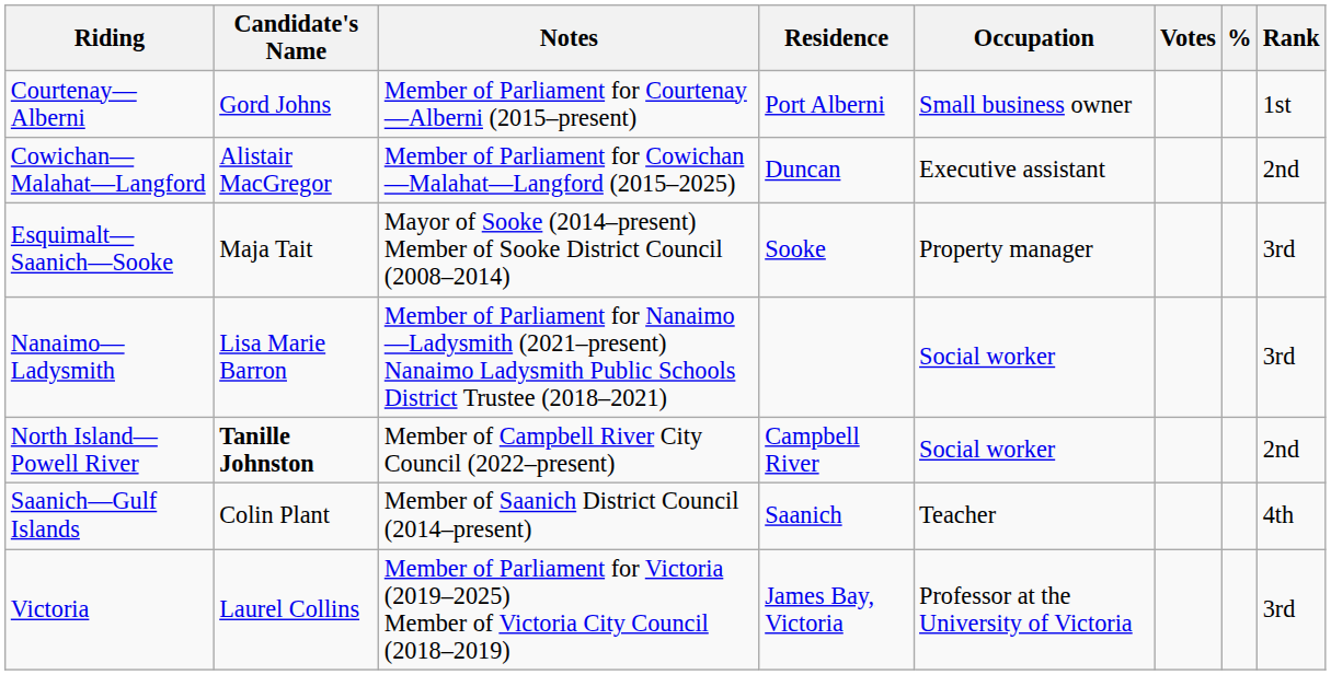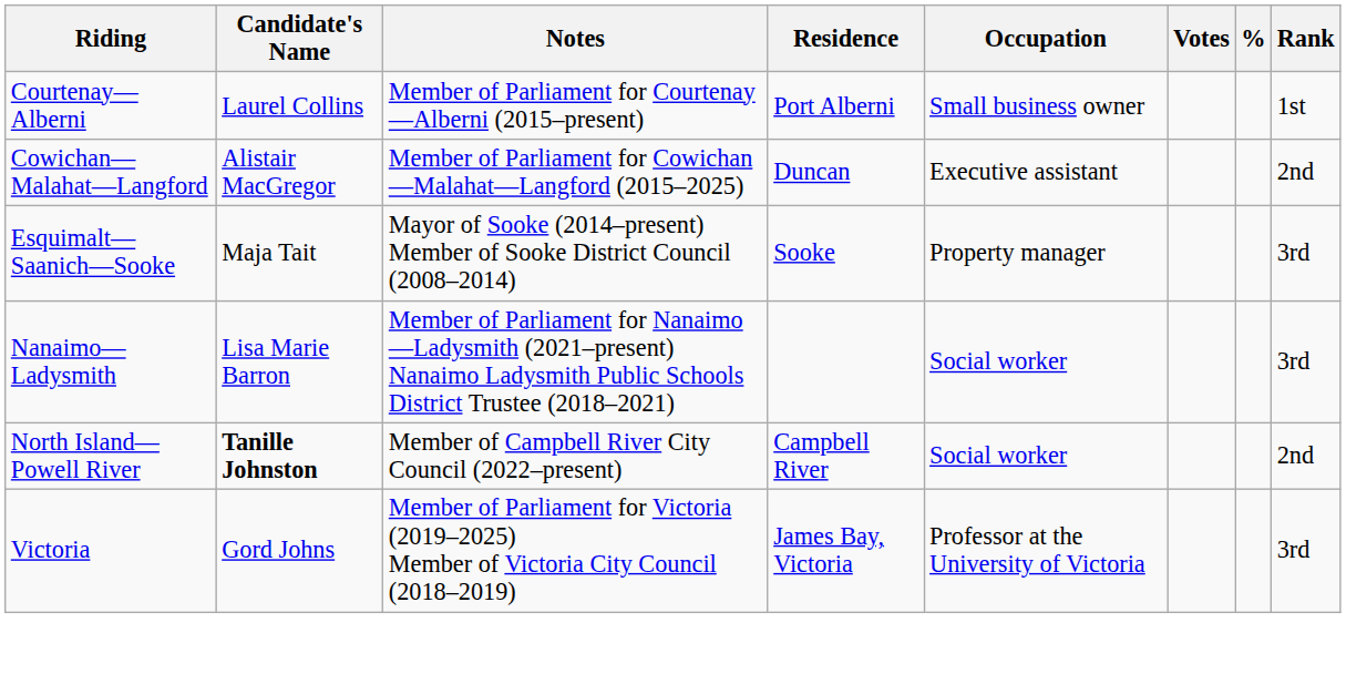 <table class="wikitable sortable">
 <tr>
 <th>Riding<br></th>
 <th>Candidate's Name</th>
 <th>Notes</th>
 <th>Residence</th>
 <th>Occupation</th>
 <th>Votes</th>
 <th>%</th>
 <th>Rank</th>
 </tr>
 <tr>
 <td><a href='#'>Courtenay—Alberni</a></td>
-<td><a href='#'>Gord Johns</a></td>
+<td><a href='#'>Laurel Collins</a></td>
 <td><a href='#'>Member of Parliament</a> for <a href='#'>Courtenay—Alberni</a> (2015–present)</td>
 <td><a href='#'>Port Alberni</a></td>
 <td><a href='#'>Small business</a> owner</td>
 <td></td>
 <td></td>
 <td>1st</td>
 </tr>
 <tr>
 <td><a href='#'>Cowichan—Malahat—Langford</a></td>
 <td><a href='#'>Alistair MacGregor</a></td>
 <td><a href='#'>Member of Parliament</a> for <a href='#'>Cowichan—Malahat—Langford</a> (2015–2025)</td>
 <td><a href='#'>Duncan</a></td>
 <td>Executive assistant</td>
 <td></td>
 <td></td>
 <td>2nd</td>
 </tr>
 <tr>
 <td><a href='#'>Esquimalt—Saanich—Sooke</a></td>
 <td>Maja Tait</td>
 <td>Mayor of <a href='#'>Sooke</a> (2014–present) <br> Member of Sooke District Council (2008–2014)</td>
 <td><a href='#'>Sooke</a></td>
 <td>Property manager</td>
 <td></td>
 <td></td>
 <td>3rd</td>
 </tr>
 <tr>
 <td><a href='#'>Nanaimo—Ladysmith</a></td>
 <td><a href='#'>Lisa Marie Barron</a></td>
 <td><a href='#'>Member of Parliament</a> for <a href='#'>Nanaimo—Ladysmith</a> (2021–present) <br> <a href='#'>Nanaimo Ladysmith Public Schools District</a> Trustee (2018–2021)</td>
 <td></td>
 <td><a href='#'>Social worker</a></td>
 <td></td>
 <td></td>
 <td>3rd</td>
 </tr>
 <tr>
 <td><a href='#'>North Island—Powell River</a></td>
 <td><strong>Tanille Johnston</strong></td>
 <td>Member of <a href='#'>Campbell River</a> City Council (2022–present)</td>
 <td><a href='#'>Campbell River</a></td>
 <td><a href='#'>Social worker</a></td>
 <td></td>
 <td></td>
 <td>2nd</td>
 </tr>
 <tr>
-<td><a href='#'>Saanich—Gulf Islands</a></td>
-<td>Colin Plant</td>
-<td>Member of <a href='#'>Saanich</a> District Council (2014–present)</td>
-<td><a href='#'>Saanich</a></td>
-<td>Teacher</td>
-<td></td>
-<td></td>
-<td>4th</td>
-</tr>
-<tr>
 <td><a href='#'>Victoria</a></td>
-<td><a href='#'>Laurel Collins</a></td>
+<td><a href='#'>Gord Johns</a></td>
 <td><a href='#'>Member of Parliament</a> for <a href='#'>Victoria</a> (2019–2025) <br> Member of <a href='#'>Victoria City Council</a> (2018–2019)</td>
 <td><a href='#'>James Bay, Victoria</a></td>
 <td>Professor at the <a href='#'>University of Victoria</a></td>
 <td></td>
 <td></td>
 <td>3rd</td>
 </tr>
 </table>
